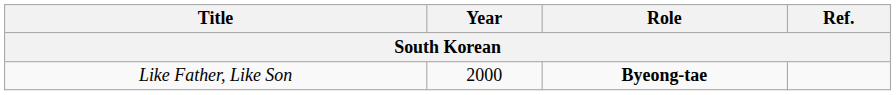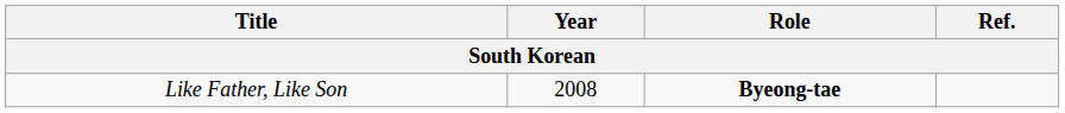 <table class="wikitable plainrowheaders" style="text-align:center; width:50%">
 <tr>
 <th>Title</th>
 <th>Year</th>
 <th>Role</th>
 <th>Ref.</th>
 </tr>
 <tr>
 <th colspan="4">South Korean</th>
 </tr>
 <tr>
 <td><em>Like Father, Like Son</em></td>
-<td>2000</td>
+<td>2008</td>
 <td><strong>Byeong-tae</strong></td>
 <td></td>
 </tr>
 </table>
